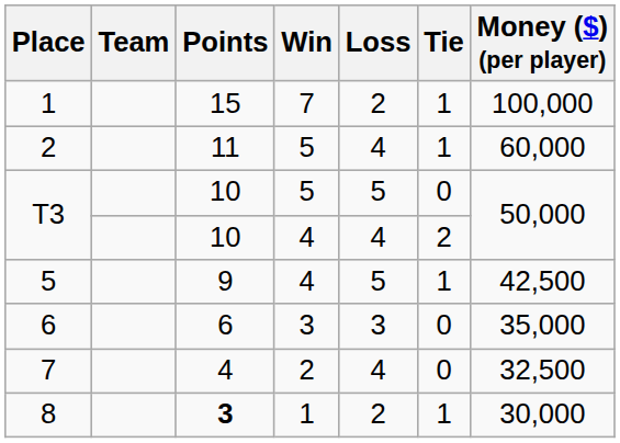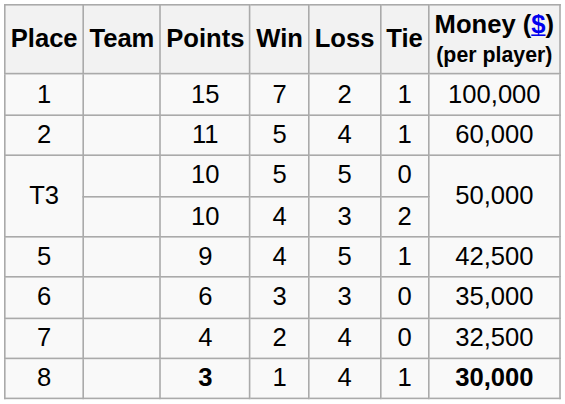 <table class=wikitable style=text-align:center>
 <tr>
 <th>Place</th>
 <th>Team</th>
 <th>Points</th>
 <th>Win</th>
 <th>Loss</th>
 <th>Tie</th>
 <th>Money (<a href='#'>$</a>)<br><small>(per player)</small></th>
 </tr>
 <tr>
 <td>1</td>
 <td align=left><strong></strong></td>
 <td>15</td>
 <td>7</td>
 <td>2</td>
 <td>1</td>
 <td>100,000</td>
 </tr>
 <tr>
 <td>2</td>
 <td align=left></td>
 <td>11</td>
 <td>5</td>
 <td>4</td>
 <td>1</td>
 <td>60,000</td>
 </tr>
 <tr>
 <td rowspan=2>T3</td>
 <td align=left></td>
 <td>10</td>
 <td>5</td>
 <td>5</td>
 <td>0</td>
 <td rowspan=2>50,000</td>
 </tr>
 <tr>
 <td align=left></td>
 <td>10</td>
 <td>4</td>
-<td>4</td>
+<td>3</td>
 <td>2 </td>
 </tr>
 <tr>
 <td>5</td>
 <td align=left></td>
 <td>9</td>
 <td>4</td>
 <td>5</td>
 <td>1</td>
 <td>42,500</td>
 </tr>
 <tr>
 <td>6</td>
 <td align=left></td>
 <td>6</td>
 <td>3</td>
 <td>3</td>
 <td>0</td>
 <td>35,000</td>
 </tr>
 <tr>
 <td>7</td>
 <td align=left></td>
 <td>4</td>
 <td>2</td>
 <td>4</td>
 <td>0</td>
 <td>32,500</td>
 </tr>
 <tr>
 <td>8</td>
 <td align=left></td>
 <td><strong>3</strong></td>
 <td>1</td>
-<td>2</td>
+<td>4</td>
 <td>1</td>
-<td>30,000</td>
+<td><strong>30,000</strong></td>
 </tr>
 </table>
